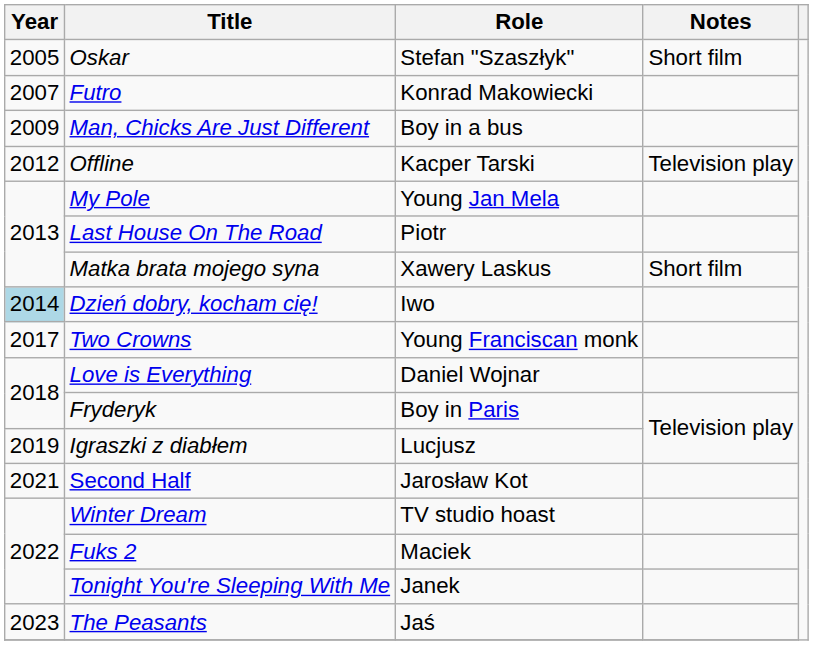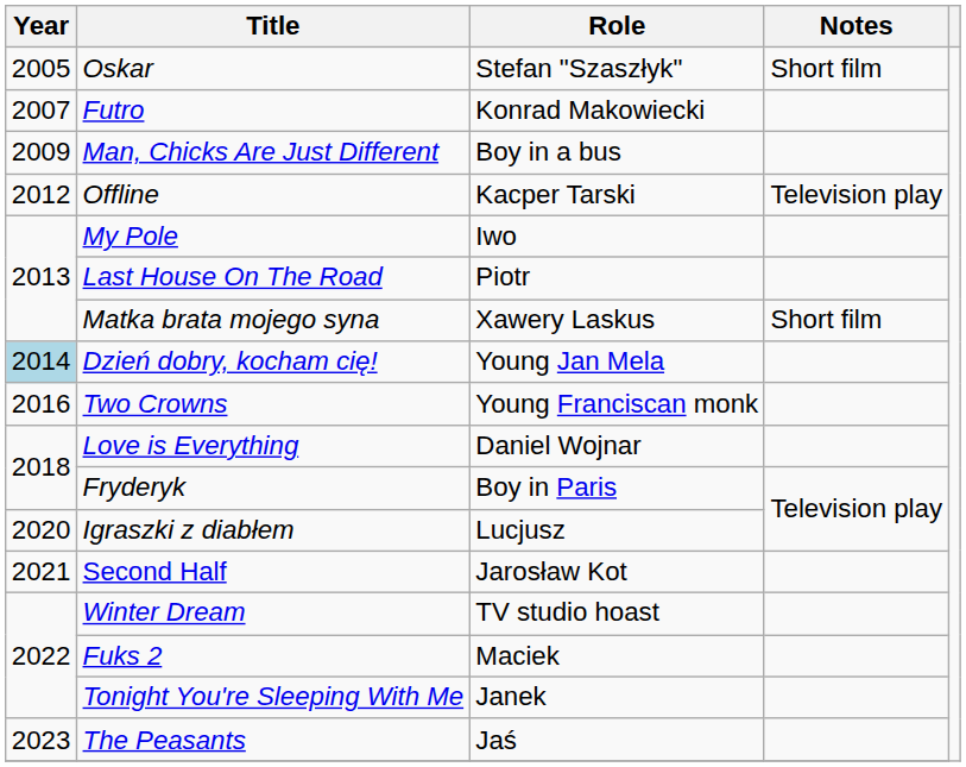 <table class="wikitable plainrowheaders sortable">
 <tr>
 <th scope="col">Year</th>
 <th scope="col">Title</th>
 <th scope="col">Role</th>
 <th scope="col" class="unsortable">Notes</th>
 <th scope="col" class="unsortable"></th>
 </tr>
 <tr>
 <td>2005</td>
 <td><em>Oskar</em></td>
 <td>Stefan "Szaszłyk"</td>
 <td>Short film</td>
 <td rowspan=100></td>
 </tr>
 <tr>
 <td>2007</td>
 <td><em><a href='#'>Futro</a></em></td>
 <td>Konrad Makowiecki</td>
 <td></td>
 </tr>
 <tr>
 <td>2009</td>
 <td><em><a href='#'>Man, Chicks Are Just Different</a></em></td>
 <td>Boy in a bus</td>
 <td></td>
 </tr>
 <tr>
 <td>2012</td>
 <td><em>Offline</em></td>
 <td>Kacper Tarski</td>
 <td>Television play</td>
 </tr>
 <tr>
 <td rowspan=3>2013</td>
 <td><em><a href='#'>My Pole</a></em></td>
-<td>Young <a href='#'>Jan Mela</a></td>
+<td>Iwo</td>
 <td></td>
 </tr>
 <tr>
 <td><em><a href='#'>Last House On The Road</a></em></td>
 <td>Piotr</td>
 <td></td>
 </tr>
 <tr>
 <td><em>Matka brata mojego syna</em></td>
 <td>Xawery Laskus</td>
 <td>Short film</td>
 </tr>
 <tr>
 <td style="background: lightblue;">2014</td>
 <td><em><a href='#'>Dzień dobry, kocham cię!</a></em></td>
-<td>Iwo</td>
+<td>Young <a href='#'>Jan Mela</a></td>
 <td></td>
 </tr>
 <tr>
-<td>2017</td>
+<td>2016</td>
 <td><em><a href='#'>Two Crowns</a></em></td>
 <td>Young <a href='#'>Franciscan</a> monk</td>
 <td></td>
 </tr>
 <tr>
 <td rowspan=2>2018</td>
 <td><em><a href='#'>Love is Everything</a></em></td>
 <td>Daniel Wojnar</td>
 <td></td>
 </tr>
 <tr>
 <td><em>Fryderyk</em></td>
 <td>Boy in <a href='#'>Paris</a></td>
 <td rowspan=2>Television play</td>
 </tr>
 <tr>
-<td>2019</td>
+<td>2020</td>
 <td><em>Igraszki z diabłem</em></td>
 <td>Lucjusz</td>
 </tr>
 <tr>
 <td>2021</td>
 <td><a href='#'>Second Half</a></td>
 <td>Jarosław Kot</td>
 <td></td>
 </tr>
 <tr>
 <td rowspan=3>2022</td>
 <td><em><a href='#'>Winter Dream</a></em></td>
 <td>TV studio hoast</td>
 <td></td>
 </tr>
 <tr>
 <td><em><a href='#'>Fuks 2</a></em></td>
 <td>Maciek</td>
 <td></td>
 </tr>
 <tr>
 <td><em><a href='#'>Tonight You're Sleeping With Me</a></em></td>
 <td>Janek</td>
 <td></td>
 </tr>
 <tr>
 <td>2023</td>
 <td><em><a href='#'>The Peasants</a></em></td>
 <td>Jaś</td>
 <td></td>
 </tr>
 <tr>
 </tr>
 </table>
